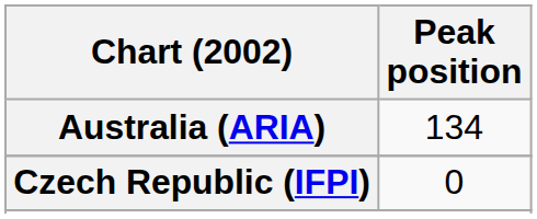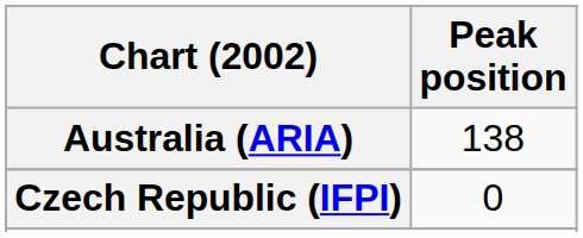 <table class="wikitable sortable plainrowheaders" style="text-align:center">
 <tr>
 <th>Chart (2002)</th>
 <th>Peak<br>position</th>
 </tr>
 <tr>
 <th scope="row">Australia (<a href='#'>ARIA</a>)</th>
-<td align="center">134</td>
+<td align="center">138</td>
 </tr>
 <tr>
 </tr>
 <tr>
 <th scope="row">Czech Republic (<a href='#'>IFPI</a>)</th>
 <td>0</td>
 </tr>
 <tr>
 </tr>
 <tr>
 </tr>
 <tr>
 </tr>
 </table>
